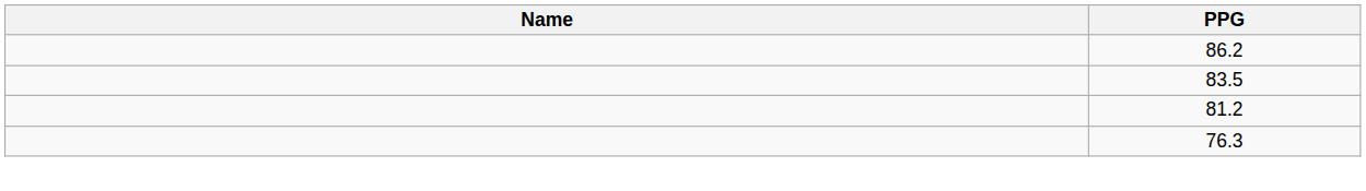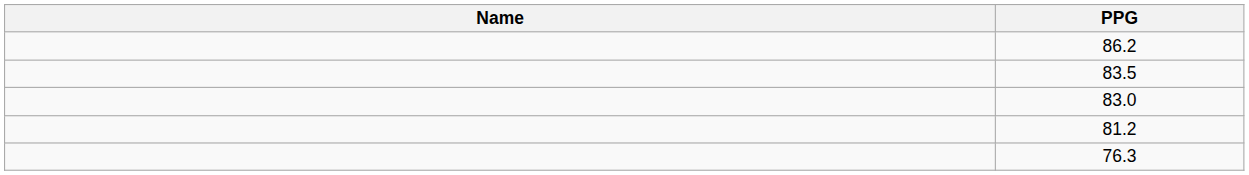 <table class=wikitable width="90%">
 <tr>
 <th width="80%">Name</th>
 <th width="20%">PPG</th>
 </tr>
 <tr>
 <td></td>
 <td align=center>86.2</td>
 </tr>
 <tr>
 <td></td>
 <td align=center>83.5</td>
 </tr>
 <tr>
 <td></td>
+<td align=center>83.0</td>
+</tr>
+<tr>
+<td></td>
 <td align=center>81.2</td>
 </tr>
 <tr>
 <td></td>
 <td align=center>76.3</td>
 </tr>
 </table>
